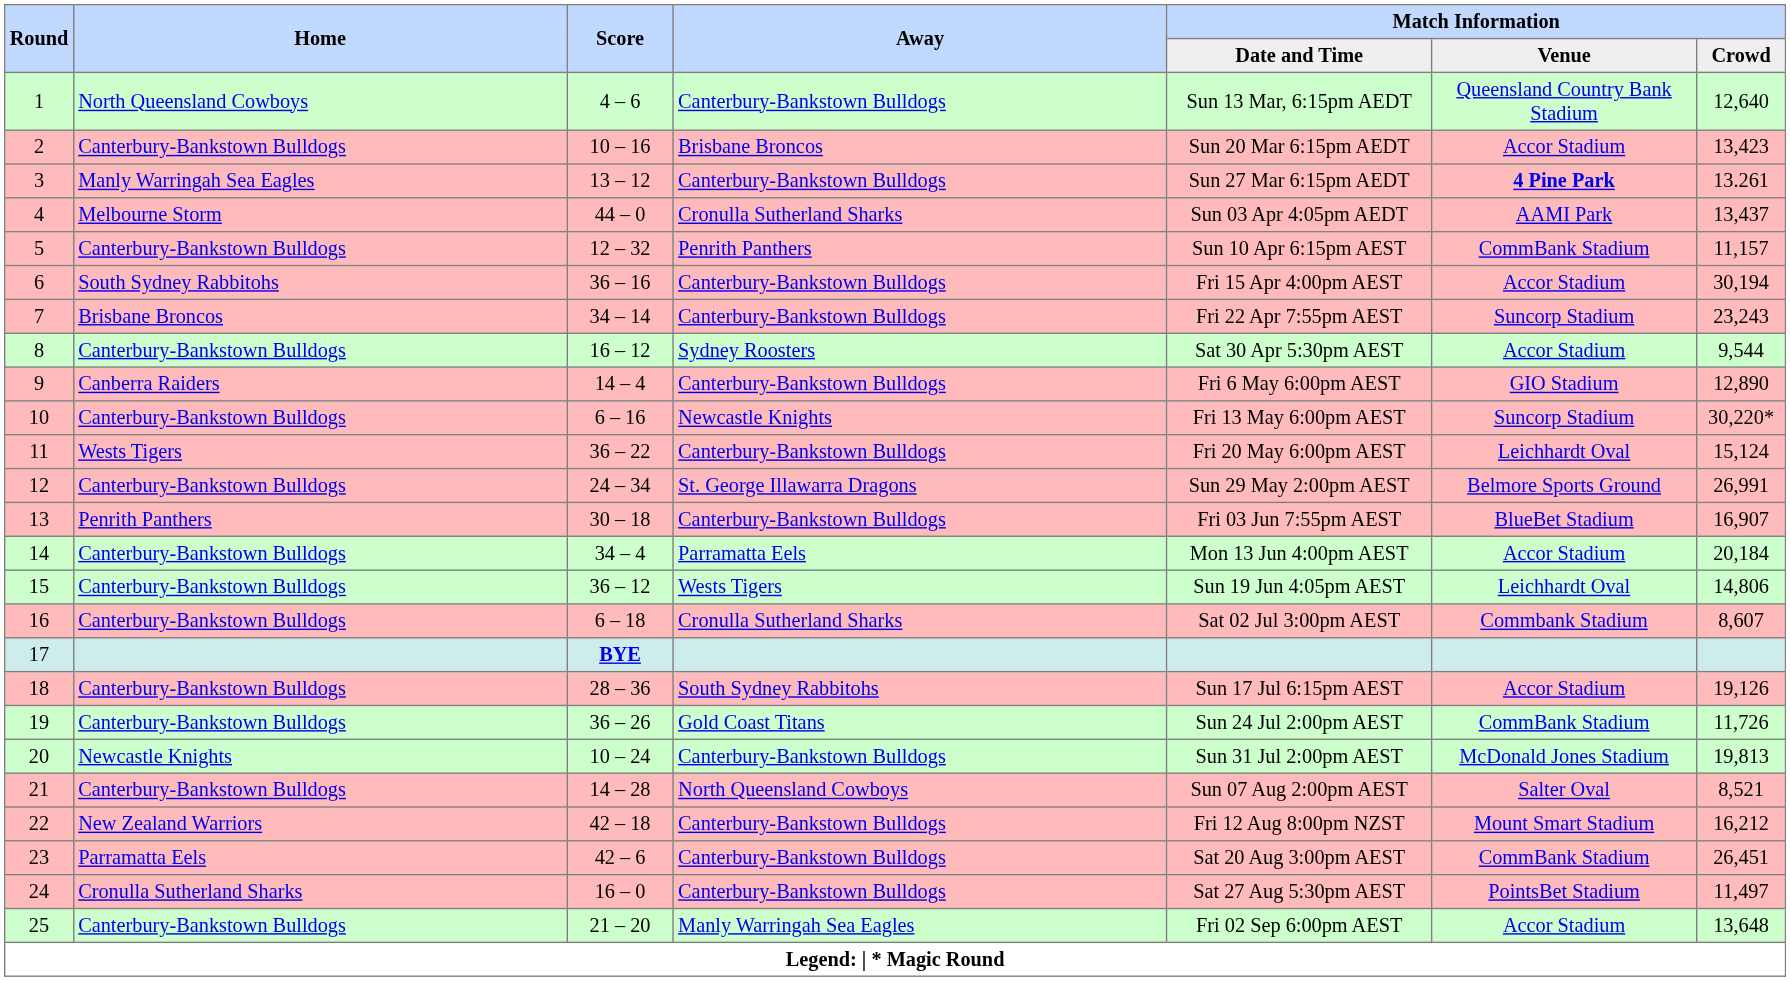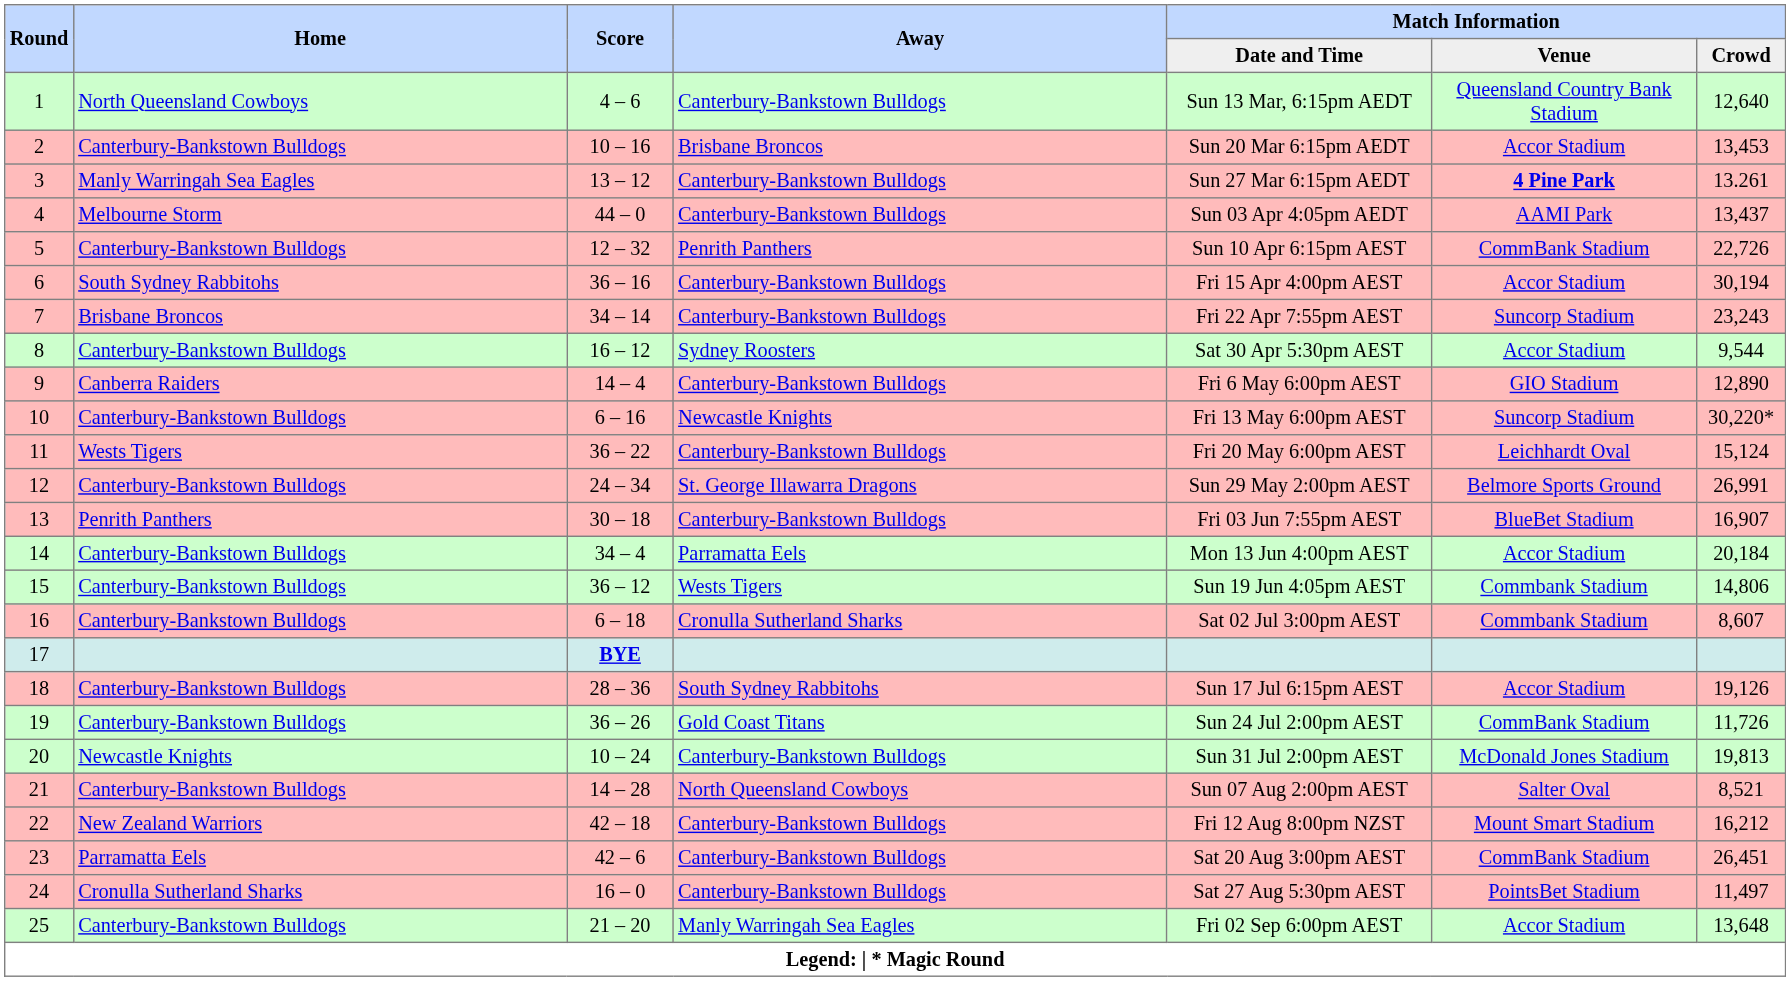 <table border=1 style="border-collapse:collapse; font-size:90%; text-align:center;" cellpadding=3 cellspacing=0 width=100%>
 <tr bgcolor=#C1D8FF>
 <th rowspan=2 width=3%>Round</th>
 <th rowspan=2 width=28%>Home</th>
 <th rowspan=2 width=6%>Score</th>
 <th rowspan=2 width=28%>Away</th>
 <th colspan=6>Match Information</th>
 </tr>
 <tr bgcolor=#EFEFEF>
 <th width=15%>Date and Time</th>
 <th width=15%>Venue</th>
 <th width=9%>Crowd</th>
 </tr>
 <tr bgcolor=#CCFFCC>
 <td>1</td>
 <td align=left> <a href='#'>North Queensland Cowboys</a></td>
 <td>4 – 6</td>
 <td align=left> <a href='#'>Canterbury-Bankstown Bulldogs</a></td>
 <td>Sun 13 Mar, 6:15pm AEDT</td>
 <td><a href='#'>Queensland Country Bank Stadium</a></td>
 <td>12,640</td>
 </tr>
 <tr bgcolor=#ffbbbb>
 <td>2</td>
 <td align=left> <a href='#'>Canterbury-Bankstown Bulldogs</a></td>
 <td>10 – 16</td>
 <td align=left> <a href='#'>Brisbane Broncos</a></td>
 <td>Sun 20 Mar 6:15pm AEDT</td>
 <td><a href='#'>Accor Stadium</a></td>
-<td>13,423</td>
+<td>13,453</td>
 </tr>
 <tr bgcolor=#ffbbbb>
 <td>3</td>
 <td align=left> <a href='#'>Manly Warringah Sea Eagles</a></td>
 <td>13 – 12</td>
 <td align=left> <a href='#'>Canterbury-Bankstown Bulldogs</a></td>
 <td>Sun 27 Mar 6:15pm AEDT</td>
 <td><strong><a href='#'>4 Pine Park</a></strong></td>
 <td>13.261</td>
 </tr>
 <tr bgcolor=#ffbbbb>
 <td>4</td>
 <td align=left> <a href='#'>Melbourne Storm</a></td>
 <td>44 – 0</td>
-<td align=left> <a href='#'>Cronulla Sutherland Sharks</a></td>
+<td align=left> <a href='#'>Canterbury-Bankstown Bulldogs</a></td>
 <td>Sun 03 Apr 4:05pm AEDT</td>
 <td><a href='#'>AAMI Park</a></td>
 <td>13,437</td>
 </tr>
 <tr bgcolor=#ffbbbb>
 <td>5</td>
 <td align=left> <a href='#'>Canterbury-Bankstown Bulldogs</a></td>
 <td>12 – 32</td>
 <td align=left> <a href='#'>Penrith Panthers</a></td>
 <td>Sun 10 Apr 6:15pm AEST</td>
 <td><a href='#'>CommBank Stadium</a></td>
-<td>11,157</td>
+<td>22,726</td>
 </tr>
 <tr bgcolor=#ffbbbb>
 <td>6</td>
 <td align=left> <a href='#'>South Sydney Rabbitohs</a></td>
 <td>36 – 16</td>
 <td align=left> <a href='#'>Canterbury-Bankstown Bulldogs</a></td>
 <td>Fri 15 Apr 4:00pm AEST</td>
 <td><a href='#'>Accor Stadium</a></td>
 <td>30,194</td>
 </tr>
 <tr bgcolor=#ffbbbb>
 <td>7</td>
 <td align=left> <a href='#'>Brisbane Broncos</a></td>
 <td>34 – 14</td>
 <td align=left> <a href='#'>Canterbury-Bankstown Bulldogs</a></td>
 <td>Fri 22 Apr 7:55pm AEST</td>
 <td><a href='#'>Suncorp Stadium</a></td>
 <td>23,243</td>
 </tr>
 <tr bgcolor=#CCFFCC>
 <td>8</td>
 <td align=left> <a href='#'>Canterbury-Bankstown Bulldogs</a></td>
 <td>16 – 12</td>
 <td align=left> <a href='#'>Sydney Roosters</a></td>
 <td>Sat 30 Apr 5:30pm AEST</td>
 <td><a href='#'>Accor Stadium</a></td>
 <td>9,544</td>
 </tr>
 <tr bgcolor=#ffbbbb>
 <td>9</td>
 <td align=left> <a href='#'>Canberra Raiders</a></td>
 <td>14 – 4</td>
 <td align=left> <a href='#'>Canterbury-Bankstown Bulldogs</a></td>
 <td>Fri 6 May 6:00pm AEST</td>
 <td><a href='#'>GIO Stadium</a></td>
 <td>12,890</td>
 </tr>
 <tr bgcolor=#ffbbbb>
 <td>10</td>
 <td align=left> <a href='#'>Canterbury-Bankstown Bulldogs</a></td>
 <td>6 – 16</td>
 <td align=left> <a href='#'>Newcastle Knights</a></td>
 <td>Fri 13 May 6:00pm AEST</td>
 <td><a href='#'>Suncorp Stadium</a></td>
 <td>30,220*</td>
 </tr>
 <tr bgcolor=#ffbbbb>
 <td>11</td>
 <td align=left> <a href='#'>Wests Tigers</a></td>
 <td>36 – 22</td>
 <td align=left> <a href='#'>Canterbury-Bankstown Bulldogs</a></td>
 <td>Fri 20 May 6:00pm AEST</td>
 <td><a href='#'>Leichhardt Oval</a></td>
 <td>15,124</td>
 </tr>
 <tr bgcolor=#ffbbbb>
 <td>12</td>
 <td align=left> <a href='#'>Canterbury-Bankstown Bulldogs</a></td>
 <td>24 – 34</td>
 <td align=left> <a href='#'>St. George Illawarra Dragons</a></td>
 <td>Sun 29 May 2:00pm AEST</td>
 <td><a href='#'>Belmore Sports Ground</a></td>
 <td>26,991</td>
 </tr>
 <tr bgcolor=#ffbbbb>
 <td>13</td>
 <td align=left> <a href='#'>Penrith Panthers</a></td>
 <td>30 – 18</td>
 <td align=left> <a href='#'>Canterbury-Bankstown Bulldogs</a></td>
 <td>Fri 03 Jun 7:55pm AEST</td>
 <td><a href='#'>BlueBet Stadium</a></td>
 <td>16,907</td>
 </tr>
 <tr bgcolor=#CCFFCC>
 <td>14</td>
 <td align=left> <a href='#'>Canterbury-Bankstown Bulldogs</a></td>
 <td>34 – 4</td>
 <td align=left> <a href='#'>Parramatta Eels</a></td>
 <td>Mon 13 Jun 4:00pm AEST</td>
 <td><a href='#'>Accor Stadium</a></td>
 <td>20,184</td>
 </tr>
 <tr bgcolor=#CCFFCC>
 <td>15</td>
 <td align=left> <a href='#'>Canterbury-Bankstown Bulldogs</a></td>
 <td>36 – 12</td>
 <td align=left> <a href='#'>Wests Tigers</a></td>
 <td>Sun 19 Jun 4:05pm AEST</td>
-<td><a href='#'>Leichhardt Oval</a></td>
+<td><a href='#'>Commbank Stadium</a></td>
 <td>14,806</td>
 </tr>
 <tr bgcolor=#ffbbbb>
 <td>16</td>
 <td align=left> <a href='#'>Canterbury-Bankstown Bulldogs</a></td>
 <td>6 – 18</td>
 <td align=left> <a href='#'>Cronulla Sutherland Sharks</a></td>
 <td>Sat 02 Jul 3:00pm AEST</td>
 <td><a href='#'>Commbank Stadium</a></td>
 <td>8,607</td>
 </tr>
 <tr bgcolor= #cfecec>
 <td>17</td>
 <td></td>
 <td><strong><a href='#'>BYE</a></strong></td>
 <td></td>
 <td></td>
 <td></td>
 <td></td>
 </tr>
 <tr bgcolor=#ffbbbb>
 <td>18</td>
 <td align=left> <a href='#'>Canterbury-Bankstown Bulldogs</a></td>
 <td>28 – 36</td>
 <td align=left> <a href='#'>South Sydney Rabbitohs</a></td>
 <td>Sun 17 Jul 6:15pm AEST</td>
 <td><a href='#'>Accor Stadium</a></td>
 <td>19,126</td>
 </tr>
 <tr bgcolor=#CCFFCC>
 <td>19</td>
 <td align=left> <a href='#'>Canterbury-Bankstown Bulldogs</a></td>
 <td>36 – 26</td>
 <td align=left> <a href='#'>Gold Coast Titans</a></td>
 <td>Sun 24 Jul 2:00pm AEST</td>
 <td><a href='#'>CommBank Stadium</a></td>
 <td>11,726</td>
 </tr>
 <tr bgcolor=#CCFFCC>
 <td>20</td>
 <td align=left> <a href='#'>Newcastle Knights</a></td>
 <td>10 – 24</td>
 <td align=left> <a href='#'>Canterbury-Bankstown Bulldogs</a></td>
 <td>Sun 31 Jul 2:00pm AEST</td>
 <td><a href='#'>McDonald Jones Stadium</a></td>
 <td>19,813</td>
 </tr>
 <tr bgcolor=#ffbbbb>
 <td>21</td>
 <td align=left> <a href='#'>Canterbury-Bankstown Bulldogs</a></td>
 <td>14 – 28</td>
 <td align=left> <a href='#'>North Queensland Cowboys</a></td>
 <td>Sun 07 Aug 2:00pm AEST</td>
 <td><a href='#'>Salter Oval</a></td>
 <td>8,521</td>
 </tr>
 <tr bgcolor=#ffbbbb>
 <td>22</td>
 <td align=left> <a href='#'>New Zealand Warriors</a></td>
 <td>42 – 18</td>
 <td align=left> <a href='#'>Canterbury-Bankstown Bulldogs</a></td>
 <td>Fri 12 Aug 8:00pm NZST</td>
 <td><a href='#'>Mount Smart Stadium</a></td>
 <td>16,212</td>
 </tr>
 <tr bgcolor=#ffbbbb>
 <td>23</td>
 <td align=left> <a href='#'>Parramatta Eels</a></td>
 <td>42 – 6</td>
 <td align=left> <a href='#'>Canterbury-Bankstown Bulldogs</a></td>
 <td>Sat 20 Aug 3:00pm AEST</td>
 <td><a href='#'>CommBank Stadium</a></td>
 <td>26,451</td>
 </tr>
 <tr bgcolor=#ffbbbb>
 <td>24</td>
 <td align=left> <a href='#'>Cronulla Sutherland Sharks</a></td>
 <td>16 – 0</td>
 <td align=left> <a href='#'>Canterbury-Bankstown Bulldogs</a></td>
 <td>Sat 27 Aug 5:30pm AEST</td>
 <td><a href='#'>PointsBet Stadium</a></td>
 <td>11,497</td>
 </tr>
 <tr bgcolor=#CCFFCC>
 <td>25</td>
 <td align=left> <a href='#'>Canterbury-Bankstown Bulldogs</a></td>
 <td>21 – 20</td>
 <td align=left> <a href='#'>Manly Warringah Sea Eagles</a></td>
 <td>Fri 02 Sep 6:00pm AEST</td>
 <td><a href='#'>Accor Stadium</a></td>
 <td>13,648</td>
 </tr>
 <tr>
 <th colspan="11"><strong>Legend</strong>:     | * Magic Round</th>
 </tr>
 </table>
